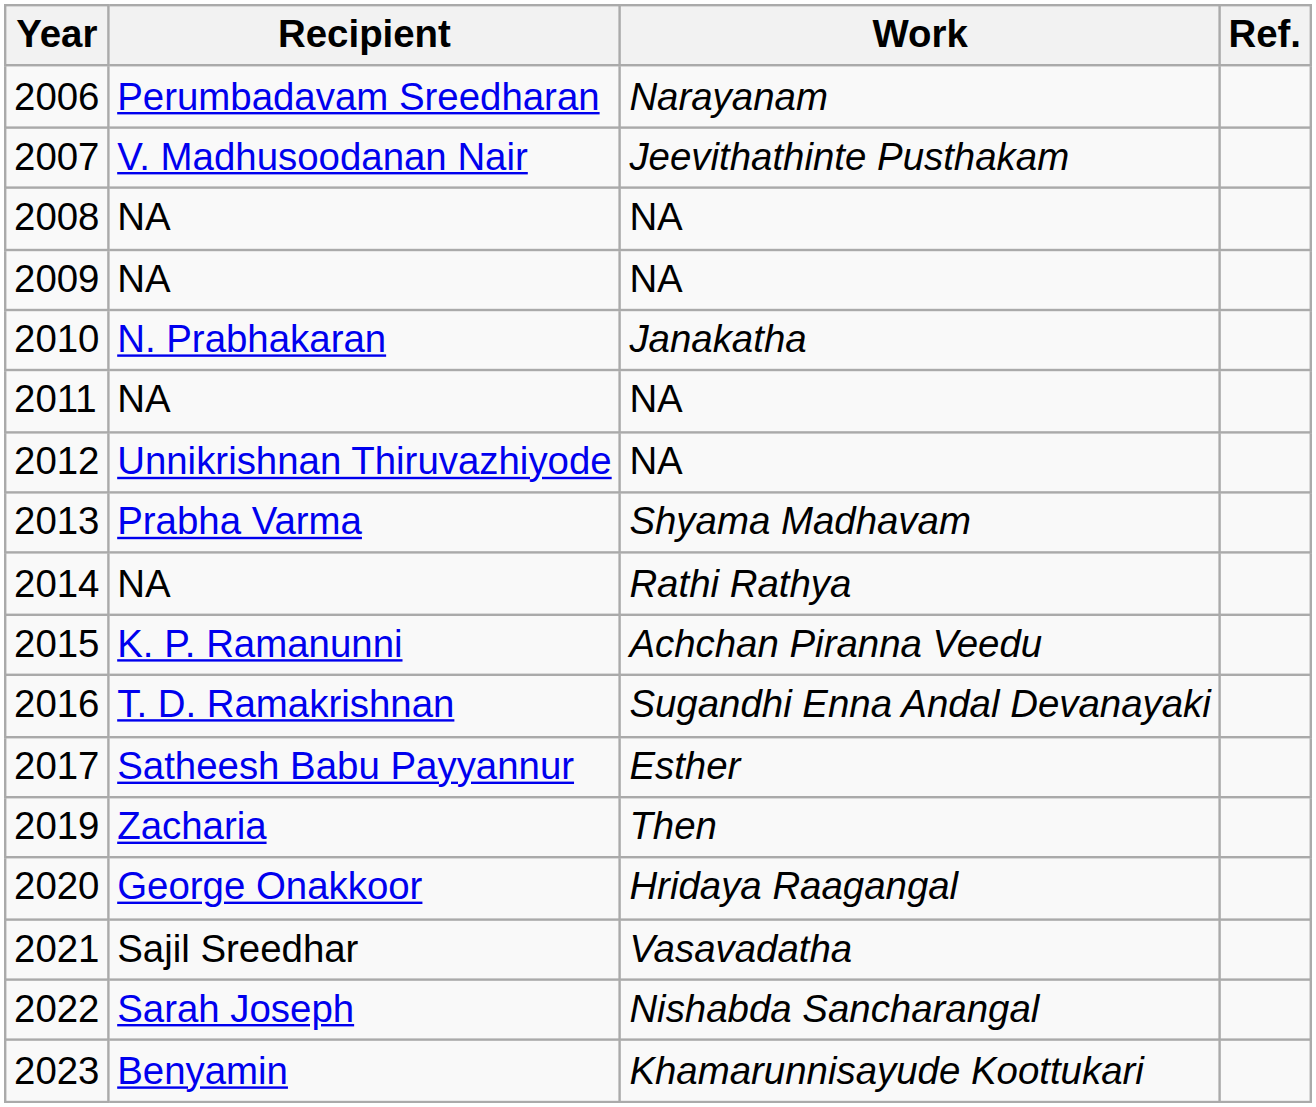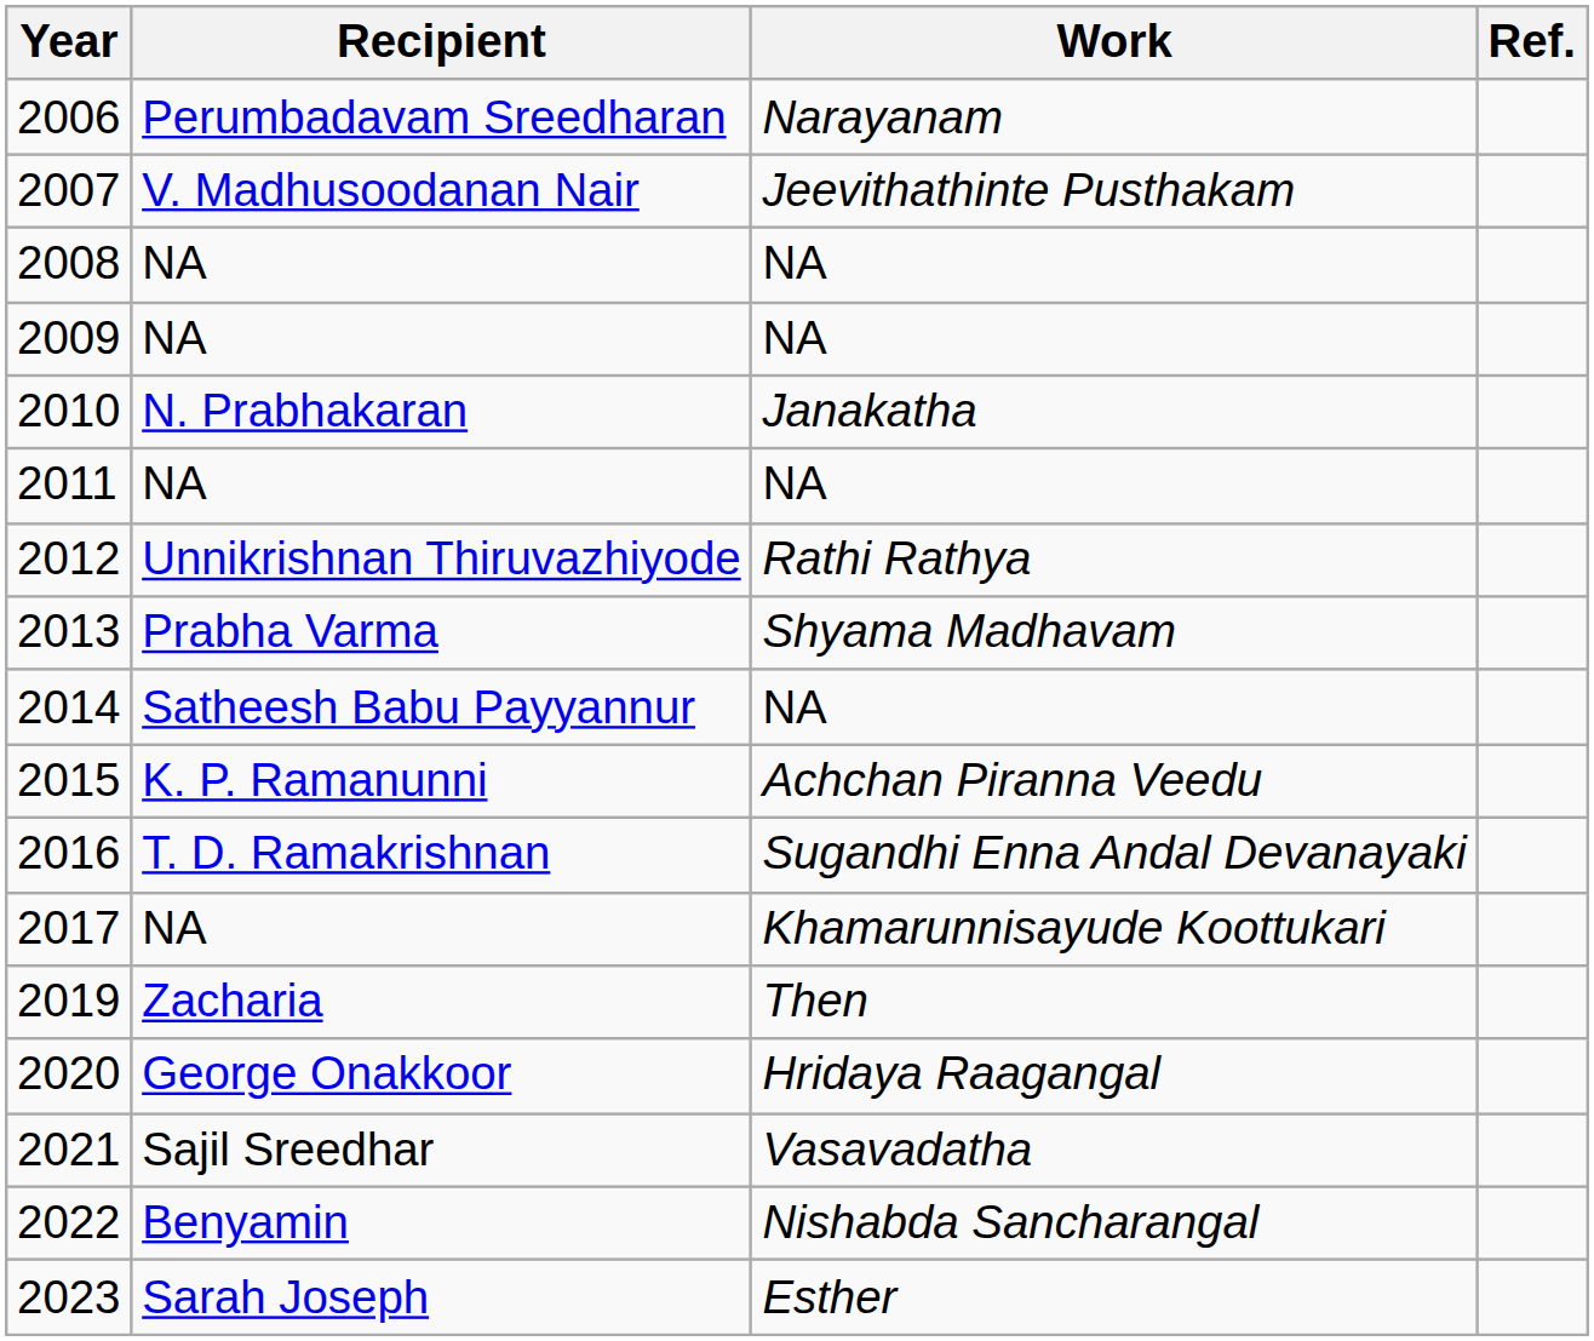 <table class="wikitable">
 <tr>
 <th>Year</th>
 <th>Recipient</th>
 <th>Work</th>
 <th>Ref.</th>
 </tr>
 <tr>
 <td>2006</td>
 <td><a href='#'>Perumbadavam Sreedharan</a></td>
 <td><em>Narayanam</em></td>
 <td></td>
 </tr>
 <tr>
 <td>2007</td>
 <td><a href='#'>V. Madhusoodanan Nair</a></td>
 <td><em>Jeevithathinte Pusthakam</em></td>
 <td></td>
 </tr>
 <tr>
 <td>2008</td>
 <td>NA</td>
 <td>NA</td>
 <td></td>
 </tr>
 <tr>
 <td>2009</td>
 <td>NA</td>
 <td>NA</td>
 <td></td>
 </tr>
 <tr>
 <td>2010</td>
 <td><a href='#'>N. Prabhakaran</a></td>
 <td><em>Janakatha</em></td>
 <td></td>
 </tr>
 <tr>
 <td>2011</td>
 <td>NA</td>
 <td>NA</td>
 <td></td>
 </tr>
 <tr>
 <td>2012</td>
 <td><a href='#'>Unnikrishnan Thiruvazhiyode</a></td>
-<td>NA</td>
+<td><em>Rathi Rathya</em></td>
 <td></td>
 </tr>
 <tr>
 <td>2013</td>
 <td><a href='#'>Prabha Varma</a></td>
 <td><em>Shyama Madhavam</em></td>
 <td></td>
 </tr>
 <tr>
 <td>2014</td>
+<td><a href='#'>Satheesh Babu Payyannur</a></td>
 <td>NA</td>
-<td><em>Rathi Rathya</em></td>
 <td></td>
 </tr>
 <tr>
 <td>2015</td>
 <td><a href='#'>K. P. Ramanunni</a></td>
 <td><em>Achchan Piranna Veedu</em></td>
 <td></td>
 </tr>
 <tr>
 <td>2016</td>
 <td><a href='#'>T. D. Ramakrishnan</a></td>
 <td><em>Sugandhi Enna Andal Devanayaki</em></td>
 <td></td>
 </tr>
 <tr>
 <td>2017</td>
-<td><a href='#'>Satheesh Babu Payyannur</a></td>
-<td><em>Esther</em></td>
+<td>NA</td>
+<td><em>Khamarunnisayude Koottukari</em></td>
 <td></td>
 </tr>
 <tr>
 <td>2019</td>
 <td><a href='#'>Zacharia</a></td>
 <td><em>Then</em></td>
 <td></td>
 </tr>
 <tr>
 <td>2020</td>
 <td><a href='#'>George Onakkoor</a></td>
 <td><em>Hridaya Raagangal</em></td>
 <td></td>
 </tr>
 <tr>
 <td>2021</td>
 <td>Sajil Sreedhar</td>
 <td><em>Vasavadatha</em></td>
 <td></td>
 </tr>
 <tr>
 <td>2022</td>
-<td><a href='#'>Sarah Joseph</a></td>
+<td><a href='#'>Benyamin</a></td>
 <td><em>Nishabda Sancharangal</em></td>
 <td></td>
 </tr>
 <tr>
 <td>2023</td>
-<td><a href='#'>Benyamin</a></td>
-<td><em>Khamarunnisayude Koottukari</em></td>
+<td><a href='#'>Sarah Joseph</a></td>
+<td><em>Esther</em></td>
 <td></td>
 </tr>
 </table>
